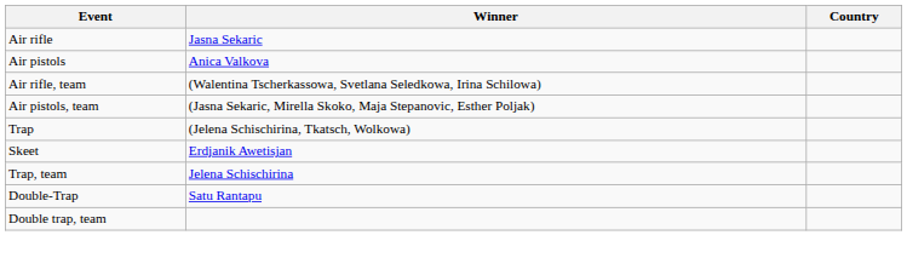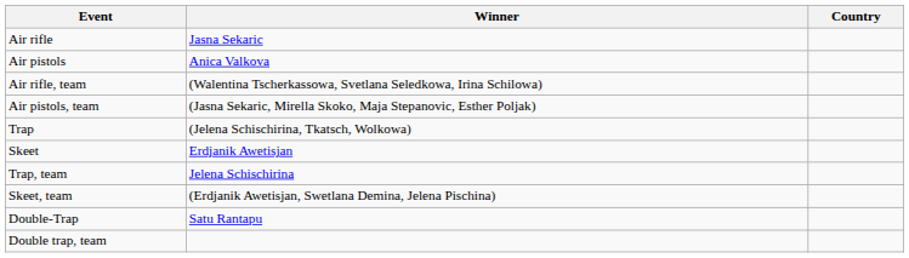 <table class="wikitable sortable" width=60% style="font-size:90%; text-align:left;">
 <tr>
 <th>Event</th>
 <th>Winner</th>
 <th>Country</th>
 </tr>
 <tr>
 <td>Air rifle</td>
 <td><a href='#'>Jasna Sekaric</a></td>
 <td></td>
 </tr>
 <tr>
 <td>Air pistols</td>
 <td><a href='#'>Anica Valkova</a></td>
 <td></td>
 </tr>
 <tr>
 <td>Air rifle, team</td>
 <td>(Walentina Tscherkassowa, Svetlana Seledkowa, Irina Schilowa)</td>
 <td></td>
 </tr>
 <tr>
 <td>Air pistols, team</td>
 <td>(Jasna Sekaric, Mirella Skoko, Maja Stepanovic, Esther Poljak)</td>
 <td></td>
 </tr>
 <tr>
 <td>Trap</td>
 <td>(Jelena Schischirina, Tkatsch, Wolkowa)</td>
 <td></td>
 </tr>
 <tr>
 <td>Skeet</td>
 <td><a href='#'>Erdjanik Awetisjan</a></td>
 <td></td>
 </tr>
 <tr>
 <td>Trap, team</td>
 <td><a href='#'>Jelena Schischirina</a></td>
 <td></td>
 </tr>
 <tr>
+<td>Skeet, team</td>
+<td>(Erdjanik Awetisjan, Swetlana Demina, Jelena Pischina)</td>
+<td></td>
+</tr>
+<tr>
 <td>Double-Trap</td>
 <td><a href='#'>Satu Rantapu</a></td>
 <td></td>
 </tr>
 <tr>
 <td>Double trap, team</td>
 <td></td>
 <td></td>
 </tr>
 </table>
